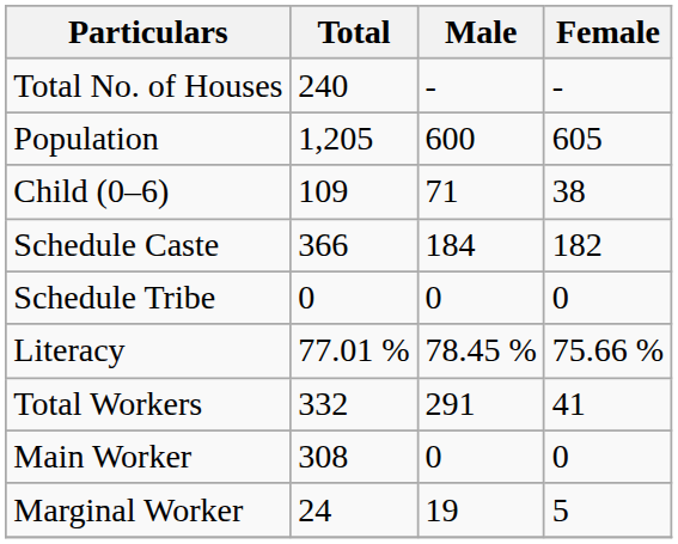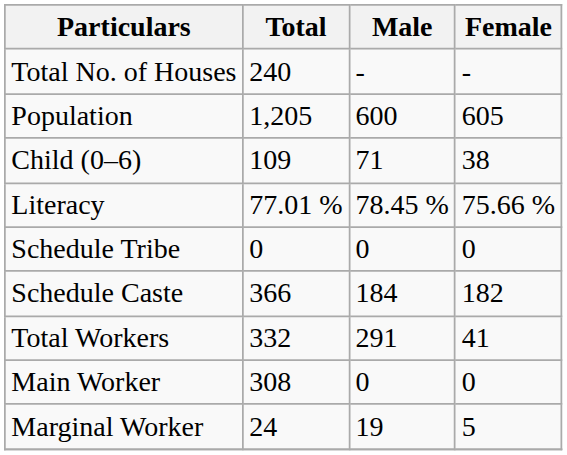 <table class="wikitable sortable">
 <tr>
 <th>Particulars</th>
 <th>Total</th>
 <th>Male</th>
 <th>Female</th>
 </tr>
 <tr>
 <td>Total No. of Houses</td>
 <td>240</td>
 <td>-</td>
 <td>-</td>
 </tr>
 <tr>
 <td>Population</td>
 <td>1,205</td>
 <td>600</td>
 <td>605</td>
 </tr>
 <tr>
 <td>Child (0–6)</td>
 <td>109</td>
 <td>71</td>
 <td>38</td>
 </tr>
 <tr>
-<td>Schedule Caste</td>
-<td>366</td>
-<td>184</td>
-<td>182</td>
+<td>Literacy</td>
+<td>77.01 %</td>
+<td>78.45 %</td>
+<td>75.66 %</td>
 </tr>
 <tr>
 <td>Schedule Tribe</td>
 <td>0</td>
 <td>0</td>
 <td>0</td>
 </tr>
 <tr>
-<td>Literacy</td>
-<td>77.01 %</td>
-<td>78.45 %</td>
-<td>75.66 %</td>
+<td>Schedule Caste</td>
+<td>366</td>
+<td>184</td>
+<td>182</td>
 </tr>
 <tr>
 <td>Total Workers</td>
 <td>332</td>
 <td>291</td>
 <td>41</td>
 </tr>
 <tr>
 <td>Main Worker</td>
 <td>308</td>
 <td>0</td>
 <td>0</td>
 </tr>
 <tr>
 <td>Marginal Worker</td>
 <td>24</td>
 <td>19</td>
 <td>5</td>
 </tr>
 <tr>
 </tr>
 </table>
